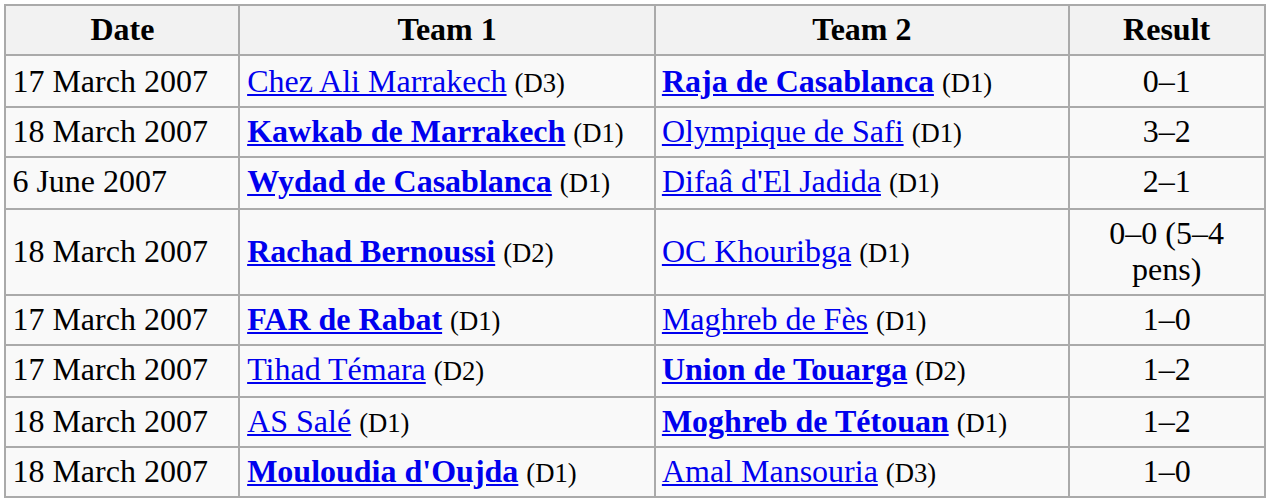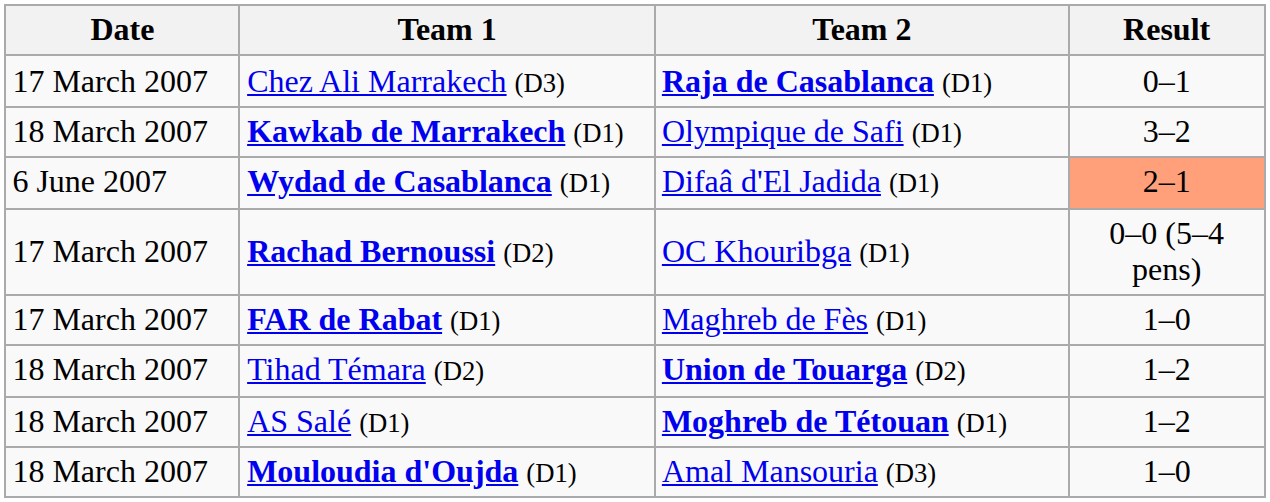 <table class=wikitable>
 <tr>
 <th width="110">Date</th>
 <th width="200">Team 1</th>
 <th width="200">Team 2</th>
 <th width="90">Result</th>
 </tr>
 <tr>
 <td>17 March 2007</td>
 <td><a href='#'>Chez Ali Marrakech</a> <small>(D3)</small></td>
 <td><strong><a href='#'>Raja de Casablanca</a></strong> <small>(D1)</small></td>
 <td align="center">0–1</td>
 </tr>
 <tr>
 <td>18 March 2007</td>
 <td><strong><a href='#'>Kawkab de Marrakech</a></strong> <small>(D1)</small></td>
 <td><a href='#'>Olympique de Safi</a> <small>(D1)</small></td>
 <td align="center">3–2</td>
 </tr>
 <tr>
 <td>6 June 2007</td>
 <td><strong><a href='#'>Wydad de Casablanca</a></strong> <small>(D1)</small></td>
 <td><a href='#'>Difaâ d'El Jadida</a> <small>(D1)</small></td>
-<td align="center">2–1</td>
+<td align="center" style="background: lightsalmon;">2–1</td>
 </tr>
 <tr>
-<td>18 March 2007</td>
+<td>17 March 2007</td>
 <td><strong><a href='#'>Rachad Bernoussi</a></strong> <small>(D2)</small></td>
 <td><a href='#'>OC Khouribga</a> <small>(D1)</small></td>
 <td align="center">0–0 (5–4 pens)</td>
 </tr>
 <tr>
 <td>17 March 2007</td>
 <td><strong><a href='#'>FAR de Rabat</a></strong> <small>(D1)</small></td>
 <td><a href='#'>Maghreb de Fès</a> <small>(D1)</small></td>
 <td align="center">1–0</td>
 </tr>
 <tr>
-<td>17 March 2007</td>
+<td>18 March 2007</td>
 <td><a href='#'>Tihad Témara</a> <small>(D2)</small></td>
 <td><strong><a href='#'>Union de Touarga</a></strong> <small>(D2)</small></td>
 <td align="center">1–2</td>
 </tr>
 <tr>
 <td>18 March 2007</td>
 <td><a href='#'>AS Salé</a> <small>(D1)</small></td>
 <td><strong><a href='#'>Moghreb de Tétouan</a></strong> <small>(D1)</small></td>
 <td align="center">1–2</td>
 </tr>
 <tr>
 <td>18 March 2007</td>
 <td><strong><a href='#'>Mouloudia d'Oujda</a></strong> <small>(D1)</small></td>
 <td><a href='#'>Amal Mansouria</a> <small>(D3)</small></td>
 <td align="center">1–0</td>
 </tr>
 </table>
